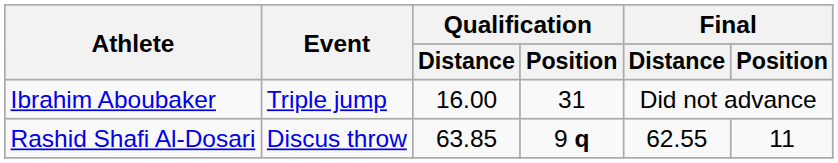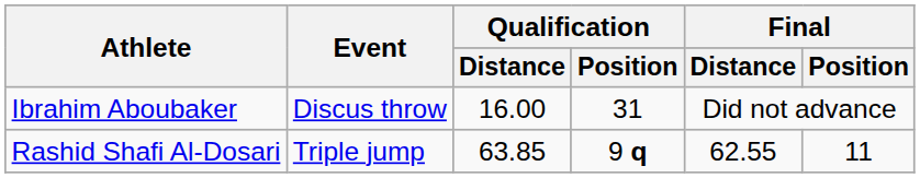 <table class=wikitable style="font-size:90%">
 <tr>
 <th rowspan="2">Athlete</th>
 <th rowspan="2">Event</th>
 <th colspan="2">Qualification</th>
 <th colspan="2">Final</th>
 </tr>
 <tr style="font-size:95%">
 <th>Distance</th>
 <th>Position</th>
 <th>Distance</th>
 <th>Position</th>
 </tr>
 <tr align=center>
 <td align=left><a href='#'>Ibrahim Aboubaker</a></td>
-<td align=left><a href='#'>Triple jump</a></td>
+<td align=left><a href='#'>Discus throw</a></td>
 <td>16.00</td>
 <td>31</td>
 <td colspan=2>Did not advance</td>
 </tr>
 <tr align=center>
 <td align=left><a href='#'>Rashid Shafi Al-Dosari</a></td>
-<td align=left><a href='#'>Discus throw</a></td>
+<td align=left><a href='#'>Triple jump</a></td>
 <td>63.85</td>
 <td>9 <strong>q</strong></td>
 <td>62.55</td>
 <td>11</td>
 </tr>
 </table>
